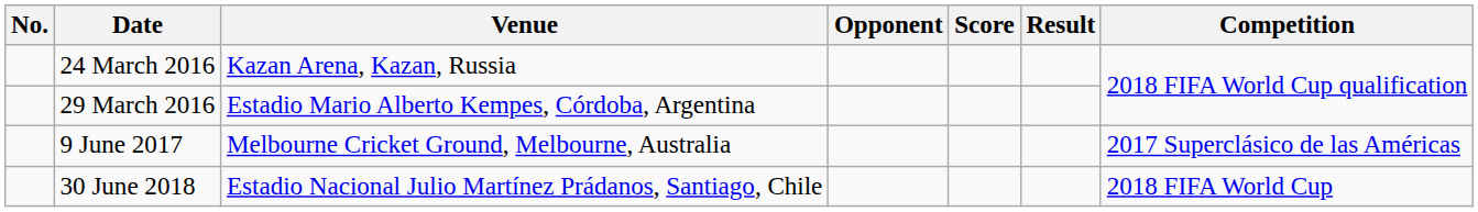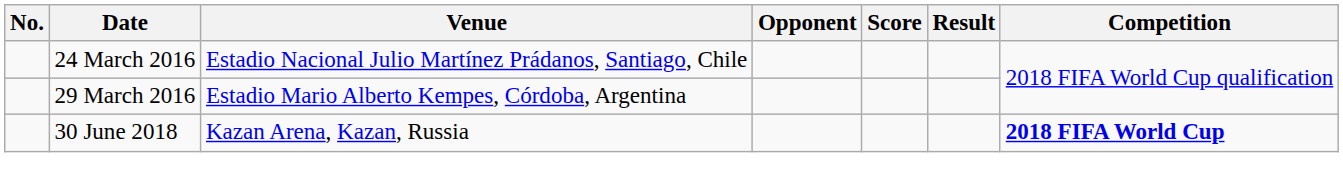 <table class="wikitable">
 <tr>
 <th>No.</th>
 <th>Date</th>
 <th>Venue</th>
 <th>Opponent</th>
 <th>Score</th>
 <th>Result</th>
 <th>Competition</th>
 </tr>
 <tr>
 <td></td>
 <td>24 March 2016</td>
-<td><a href='#'>Kazan Arena</a>, <a href='#'>Kazan</a>, Russia</td>
+<td><a href='#'>Estadio Nacional Julio Martínez Prádanos</a>, <a href='#'>Santiago</a>, Chile</td>
 <td></td>
 <td></td>
 <td></td>
 <td rowspan=2><a href='#'>2018 FIFA World Cup qualification</a></td>
 </tr>
 <tr>
 <td></td>
 <td>29 March 2016</td>
 <td><a href='#'>Estadio Mario Alberto Kempes</a>, <a href='#'>Córdoba</a>, Argentina</td>
 <td></td>
 <td></td>
 <td></td>
 </tr>
 <tr>
 <td></td>
-<td>9 June 2017</td>
-<td><a href='#'>Melbourne Cricket Ground</a>, <a href='#'>Melbourne</a>, Australia</td>
+<td>30 June 2018</td>
+<td><a href='#'>Kazan Arena</a>, <a href='#'>Kazan</a>, Russia</td>
 <td></td>
 <td></td>
 <td></td>
-<td><a href='#'>2017 Superclásico de las Américas</a></td>
-</tr>
-<tr>
-<td></td>
-<td>30 June 2018</td>
-<td><a href='#'>Estadio Nacional Julio Martínez Prádanos</a>, <a href='#'>Santiago</a>, Chile</td>
-<td></td>
-<td></td>
-<td></td>
-<td><a href='#'>2018 FIFA World Cup</a></td>
+<td><strong><a href='#'>2018 FIFA World Cup</a></strong></td>
 </tr>
 </table>
